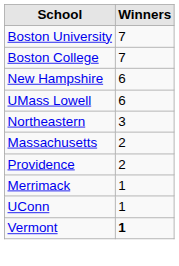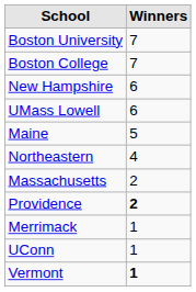 <table class="wikitable">
 <tr>
 <th style="background:#e5e5e5;">School</th>
 <th style="background:#e5e5e5;">Winners</th>
 </tr>
 <tr>
 <td><a href='#'>Boston University</a></td>
 <td>7</td>
 </tr>
 <tr>
 <td><a href='#'>Boston College</a></td>
 <td>7</td>
 </tr>
 <tr>
 <td><a href='#'>New Hampshire</a></td>
 <td>6</td>
 </tr>
 <tr>
 <td><a href='#'>UMass Lowell</a></td>
 <td>6</td>
 </tr>
 <tr>
+<td><a href='#'>Maine</a></td>
+<td>5</td>
+</tr>
+<tr>
 <td><a href='#'>Northeastern</a></td>
-<td>3</td>
+<td>4</td>
 </tr>
 <tr>
 <td><a href='#'>Massachusetts</a></td>
 <td>2</td>
 </tr>
 <tr>
 <td><a href='#'>Providence</a></td>
-<td>2</td>
+<td><strong>2</strong></td>
 </tr>
 <tr>
 <td><a href='#'>Merrimack</a></td>
 <td>1</td>
 </tr>
 <tr>
 <td><a href='#'>UConn</a></td>
 <td>1</td>
 </tr>
 <tr>
 <td><a href='#'>Vermont</a></td>
 <td><strong>1</strong></td>
 </tr>
 </table>
